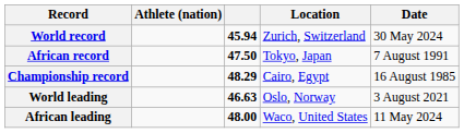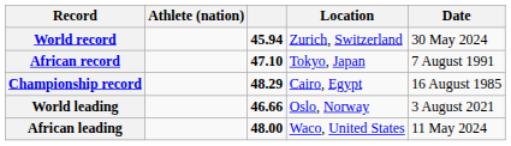 <table class="wikitable">
 <tr>
 <th scope="col">Record</th>
 <th scope="col">Athlete (nation)</th>
 <th scope="col"></th>
 <th scope="col">Location</th>
 <th scope="col">Date</th>
 </tr>
 <tr>
 <th scope="row"><a href='#'>World record</a></th>
 <td></td>
 <td align="center"><strong>45.94</strong></td>
 <td><a href='#'>Zurich</a>, <a href='#'>Switzerland</a></td>
 <td>30 May 2024</td>
 </tr>
 <tr>
 <th scope="row"><a href='#'>African record</a></th>
 <td></td>
-<td align="center"><strong>47.50</strong></td>
+<td align="center"><strong>47.10</strong></td>
 <td><a href='#'>Tokyo</a>, <a href='#'>Japan</a></td>
 <td>7 August 1991</td>
 </tr>
 <tr>
 <th><a href='#'>Championship record</a></th>
 <td></td>
 <td align="center"><strong>48.29</strong></td>
 <td><a href='#'>Cairo</a>, <a href='#'>Egypt</a></td>
 <td>16 August 1985</td>
 </tr>
 <tr>
 <th scope="row">World leading</th>
 <td></td>
-<td align="center"><strong>46.63</strong></td>
+<td align="center"><strong>46.66</strong></td>
 <td><a href='#'>Oslo</a>, <a href='#'>Norway</a></td>
 <td>3 August 2021</td>
 </tr>
 <tr>
 <th scope="row">African leading</th>
 <td></td>
 <td align="center"><strong>48.00</strong></td>
 <td><a href='#'>Waco</a>, <a href='#'>United States</a></td>
 <td>11 May 2024</td>
 </tr>
 </table>
